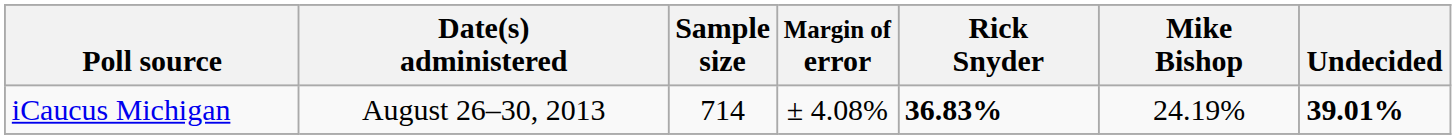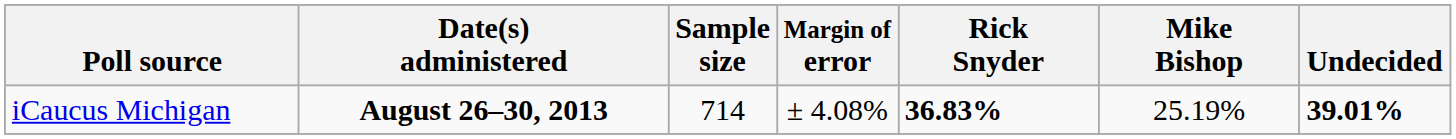 <table class="wikitable">
 <tr valign= bottom>
 <th style="width:150px;">Poll source</th>
 <th style="width:190px;">Date(s)<br>administered</th>
 <th class=small>Sample<br>size</th>
 <th><small>Margin of</small><br>error</th>
 <th style="width:100px;">Rick<br>Snyder</th>
 <th style="width:100px;">Mike<br>Bishop</th>
 <th style="width:40px;">Undecided</th>
 </tr>
 <tr>
 <td><a href='#'>iCaucus Michigan</a></td>
-<td align=center>August 26–30, 2013</td>
+<td align=center><strong>August 26–30, 2013</strong></td>
 <td align=center>714</td>
 <td align=center>± 4.08%</td>
 <td><strong>36.83%</strong></td>
-<td align=center>24.19%</td>
+<td align=center>25.19%</td>
 <td><strong>39.01%</strong></td>
 </tr>
 </table>
